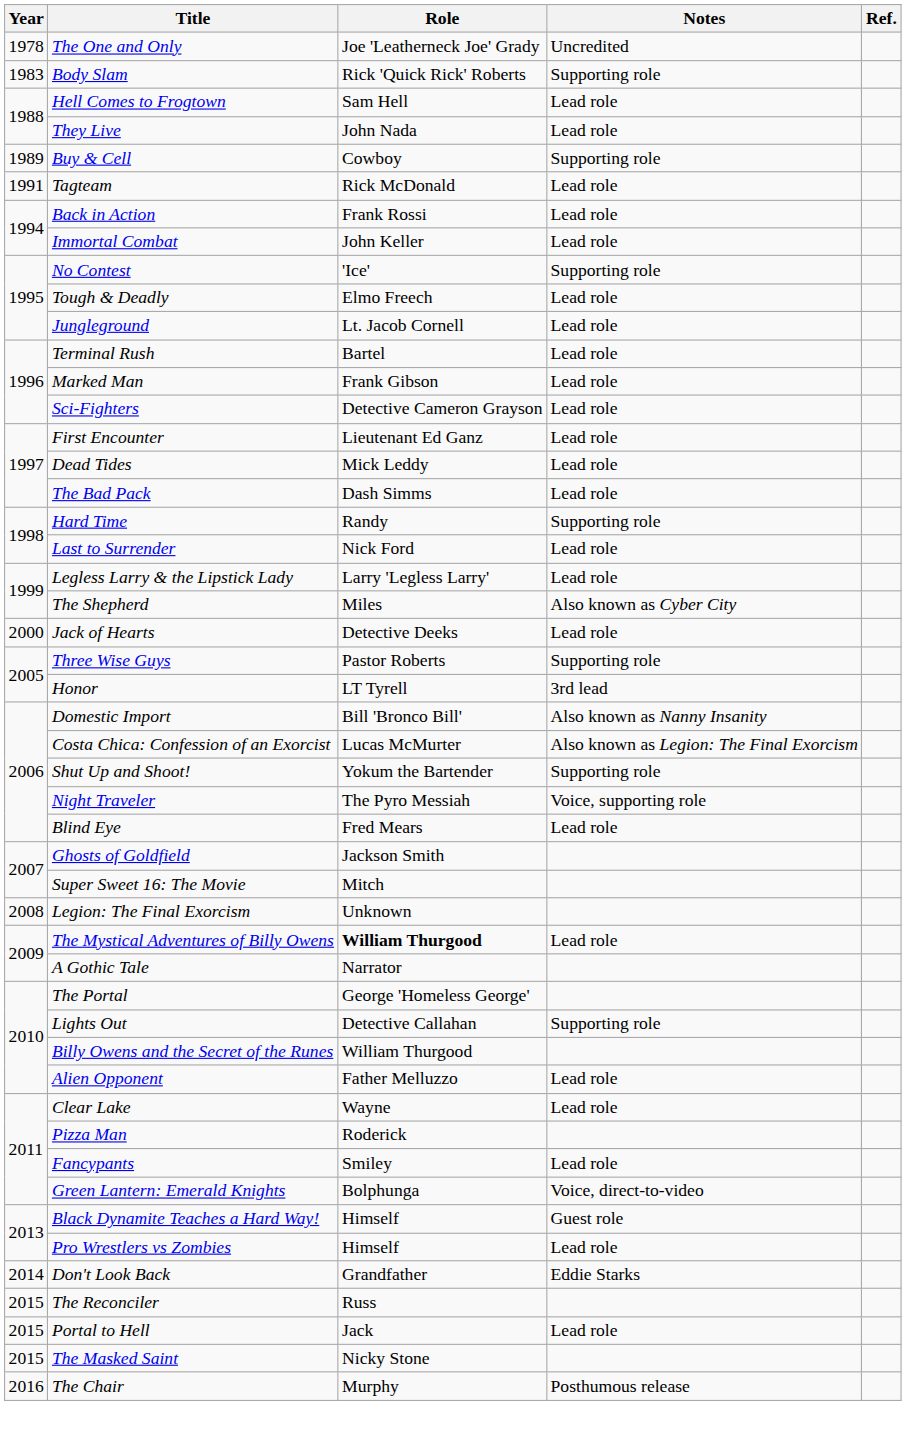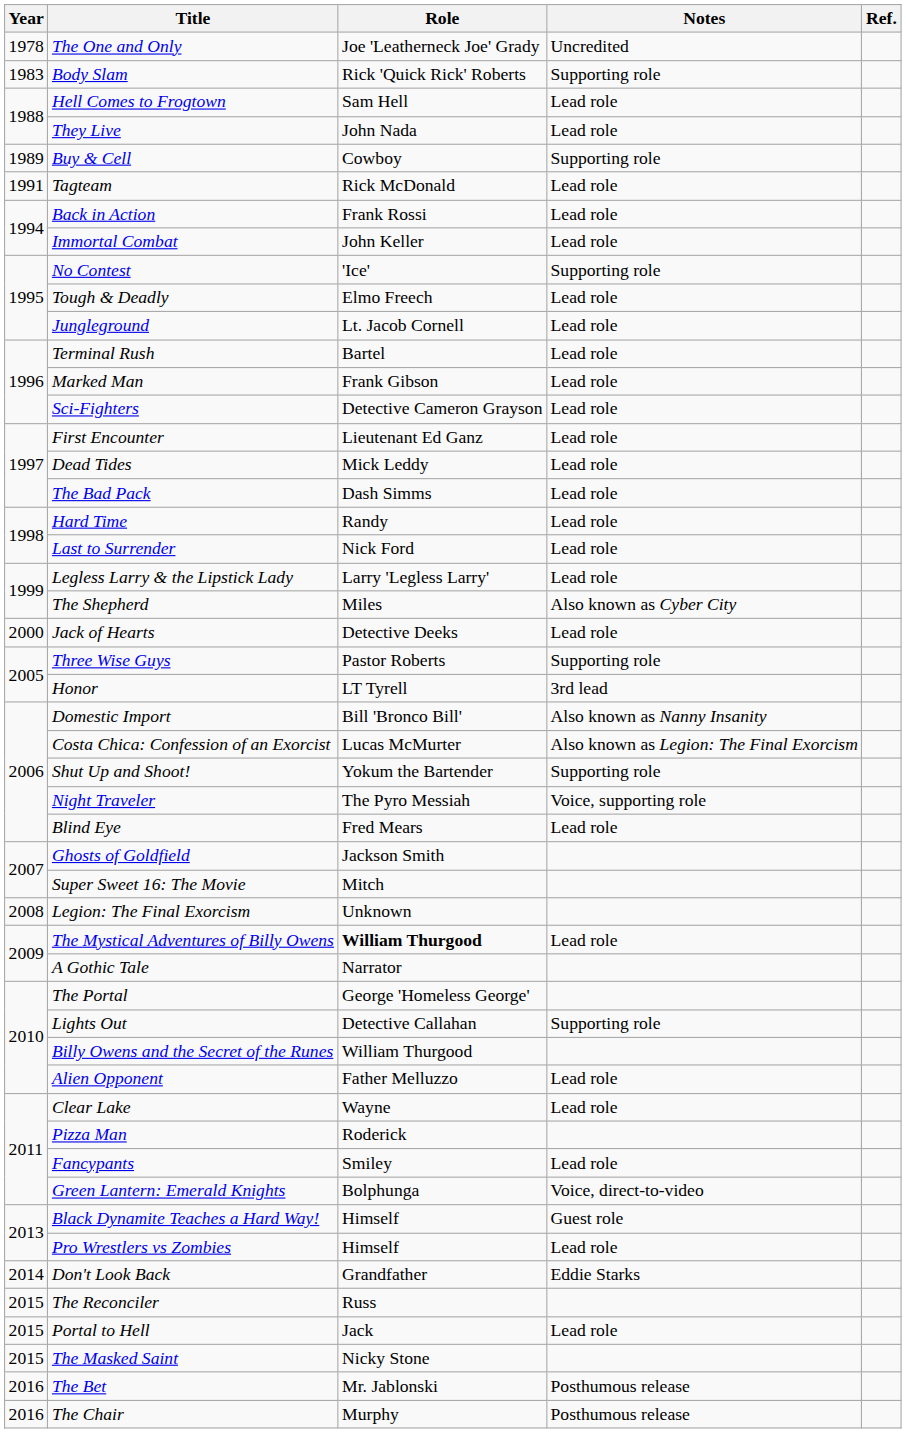 <table class="wikitable sortable">
 <tr>
 <th>Year</th>
 <th>Title</th>
 <th>Role</th>
 <th class="unsortable">Notes</th>
 <th class="unsortable">Ref.</th>
 </tr>
 <tr>
 <td>1978</td>
 <td data-sort-value="One and Only, The"><em><a href='#'>The One and Only</a></em></td>
 <td>Joe 'Leatherneck Joe' Grady</td>
 <td>Uncredited</td>
 <td></td>
 </tr>
 <tr>
 <td>1983</td>
 <td><em><a href='#'>Body Slam</a></em></td>
 <td>Rick 'Quick Rick' Roberts</td>
 <td>Supporting role</td>
 <td></td>
 </tr>
 <tr>
 <td rowspan="2">1988</td>
 <td><em><a href='#'>Hell Comes to Frogtown</a></em></td>
 <td>Sam Hell</td>
 <td>Lead role</td>
 <td></td>
 </tr>
 <tr>
 <td><em><a href='#'>They Live</a></em></td>
 <td>John Nada</td>
 <td>Lead role</td>
 <td></td>
 </tr>
 <tr>
 <td>1989</td>
 <td><em><a href='#'>Buy & Cell</a></em></td>
 <td>Cowboy</td>
 <td>Supporting role</td>
 <td></td>
 </tr>
 <tr>
 <td>1991</td>
 <td><em>Tagteam</em></td>
 <td>Rick McDonald</td>
 <td>Lead role</td>
 <td></td>
 </tr>
 <tr>
 <td rowspan="2">1994</td>
 <td><em><a href='#'>Back in Action</a></em></td>
 <td>Frank Rossi</td>
 <td>Lead role</td>
 <td></td>
 </tr>
 <tr>
 <td><em><a href='#'>Immortal Combat</a></em></td>
 <td>John Keller</td>
 <td>Lead role</td>
 <td></td>
 </tr>
 <tr>
 <td rowspan="3">1995</td>
 <td><em><a href='#'>No Contest</a></em></td>
 <td>'Ice'</td>
 <td>Supporting role</td>
 <td></td>
 </tr>
 <tr>
 <td><em>Tough & Deadly</em></td>
 <td>Elmo Freech</td>
 <td>Lead role</td>
 <td></td>
 </tr>
 <tr>
 <td><em><a href='#'>Jungleground</a></em></td>
 <td>Lt. Jacob Cornell</td>
 <td>Lead role</td>
 <td></td>
 </tr>
 <tr>
 <td rowspan="3">1996</td>
 <td><em>Terminal Rush</em></td>
 <td>Bartel</td>
 <td>Lead role</td>
 <td></td>
 </tr>
 <tr>
 <td><em>Marked Man</em></td>
 <td>Frank Gibson</td>
 <td>Lead role</td>
 <td></td>
 </tr>
 <tr>
 <td><em><a href='#'>Sci-Fighters</a></em></td>
 <td>Detective Cameron Grayson</td>
 <td>Lead role</td>
 <td></td>
 </tr>
 <tr>
 <td rowspan="3">1997</td>
 <td><em>First Encounter</em></td>
 <td>Lieutenant Ed Ganz</td>
 <td>Lead role</td>
 <td></td>
 </tr>
 <tr>
 <td><em>Dead Tides</em></td>
 <td>Mick Leddy</td>
 <td>Lead role</td>
 <td></td>
 </tr>
 <tr>
 <td data-sort-value="Bad Pack, The"><em><a href='#'>The Bad Pack</a></em></td>
 <td>Dash Simms</td>
 <td>Lead role</td>
 <td></td>
 </tr>
 <tr>
 <td rowspan="2">1998</td>
 <td><em><a href='#'>Hard Time</a></em></td>
 <td>Randy</td>
-<td>Supporting role</td>
+<td>Lead role</td>
 <td></td>
 </tr>
 <tr>
 <td><em><a href='#'>Last to Surrender</a></em></td>
 <td>Nick Ford</td>
 <td>Lead role</td>
 <td></td>
 </tr>
 <tr>
 <td rowspan="2">1999</td>
 <td><em>Legless Larry & the Lipstick Lady</em></td>
 <td>Larry 'Legless Larry'</td>
 <td>Lead role</td>
 <td></td>
 </tr>
 <tr>
 <td data-sort-value="Shepherd, The"><em>The Shepherd</em></td>
 <td>Miles</td>
 <td>Also known as <em>Cyber City</em></td>
 <td></td>
 </tr>
 <tr>
 <td>2000</td>
 <td><em>Jack of Hearts</em></td>
 <td>Detective Deeks</td>
 <td>Lead role</td>
 <td></td>
 </tr>
 <tr>
 <td rowspan="2">2005</td>
 <td><em><a href='#'>Three Wise Guys</a></em></td>
 <td>Pastor Roberts</td>
 <td>Supporting role</td>
 <td></td>
 </tr>
 <tr>
 <td><em>Honor</em></td>
 <td>LT Tyrell</td>
 <td>3rd lead</td>
 <td></td>
 </tr>
 <tr>
 <td rowspan="5">2006</td>
 <td><em>Domestic Import</em></td>
 <td>Bill 'Bronco Bill'</td>
 <td>Also known as <em>Nanny Insanity</em></td>
 <td></td>
 </tr>
 <tr>
 <td><em>Costa Chica: Confession of an Exorcist</em></td>
 <td>Lucas McMurter</td>
 <td>Also known as <em>Legion: The Final Exorcism</em></td>
 <td></td>
 </tr>
 <tr>
 <td><em>Shut Up and Shoot!</em></td>
 <td>Yokum the Bartender</td>
 <td>Supporting role</td>
 <td></td>
 </tr>
 <tr>
 <td><em><a href='#'>Night Traveler</a></em></td>
 <td>The Pyro Messiah</td>
 <td>Voice, supporting role</td>
 <td></td>
 </tr>
 <tr>
 <td><em>Blind Eye</em></td>
 <td>Fred Mears</td>
 <td>Lead role</td>
 <td></td>
 </tr>
 <tr>
 <td rowspan="2">2007</td>
 <td><em><a href='#'>Ghosts of Goldfield</a></em></td>
 <td>Jackson Smith</td>
 <td></td>
 <td></td>
 </tr>
 <tr>
 <td><em>Super Sweet 16: The Movie</em></td>
 <td>Mitch</td>
 <td></td>
 <td></td>
 </tr>
 <tr>
 <td>2008</td>
 <td><em>Legion: The Final Exorcism</em></td>
 <td>Unknown</td>
 <td></td>
 <td></td>
 </tr>
 <tr>
 <td rowspan="2">2009</td>
 <td data-sort-value="Mystical Adventures of Billy Owens, The"><em><a href='#'>The Mystical Adventures of Billy Owens</a></em></td>
 <td><strong>William Thurgood</strong></td>
 <td>Lead role</td>
 <td></td>
 </tr>
 <tr>
 <td data-sort-value="Gothic Tale, A"><em>A Gothic Tale</em></td>
 <td>Narrator</td>
 <td></td>
 <td></td>
 </tr>
 <tr>
 <td rowspan="4">2010</td>
 <td data-sort-value="Portal, The"><em>The Portal</em></td>
 <td>George 'Homeless George'</td>
 <td></td>
 <td></td>
 </tr>
 <tr>
 <td><em>Lights Out</em></td>
 <td>Detective Callahan</td>
 <td>Supporting role</td>
 <td></td>
 </tr>
 <tr>
 <td><em><a href='#'>Billy Owens and the Secret of the Runes</a></em></td>
 <td>William Thurgood</td>
 <td></td>
 <td></td>
 </tr>
 <tr>
 <td><em><a href='#'>Alien Opponent</a></em></td>
 <td>Father Melluzzo</td>
 <td>Lead role</td>
 <td></td>
 </tr>
 <tr>
 <td rowspan="4">2011</td>
 <td><em>Clear Lake</em></td>
 <td>Wayne</td>
 <td>Lead role</td>
 <td></td>
 </tr>
 <tr>
 <td><em><a href='#'>Pizza Man</a></em></td>
 <td>Roderick</td>
 <td></td>
 <td></td>
 </tr>
 <tr>
 <td><em><a href='#'>Fancypants</a></em></td>
 <td>Smiley</td>
 <td>Lead role</td>
 <td></td>
 </tr>
 <tr>
 <td><em><a href='#'>Green Lantern: Emerald Knights</a></em></td>
 <td>Bolphunga</td>
 <td>Voice, direct-to-video</td>
 <td></td>
 </tr>
 <tr>
 <td rowspan="2">2013</td>
 <td><em><a href='#'>Black Dynamite Teaches a Hard Way!</a></em></td>
 <td>Himself</td>
 <td>Guest role</td>
 <td></td>
 </tr>
 <tr>
 <td><em><a href='#'>Pro Wrestlers vs Zombies</a></em></td>
 <td>Himself</td>
 <td>Lead role</td>
 <td></td>
 </tr>
 <tr>
 <td>2014</td>
 <td><em>Don't Look Back</em></td>
 <td>Grandfather</td>
 <td>Eddie Starks</td>
 <td></td>
 </tr>
 <tr>
 <td>2015</td>
 <td data-sort-value="Reconciler, The"><em>The Reconciler</em></td>
 <td>Russ</td>
 <td></td>
 <td></td>
 </tr>
 <tr>
 <td>2015</td>
 <td><em>Portal to Hell</em></td>
 <td>Jack</td>
 <td>Lead role</td>
 <td></td>
 </tr>
 <tr>
 <td>2015</td>
 <td data-sort-value="Masked Saint, The"><em><a href='#'>The Masked Saint</a></em></td>
 <td>Nicky Stone</td>
 <td></td>
 <td></td>
 </tr>
 <tr>
 <td>2016</td>
+<td data-sort-value="Bet, The"><em><a href='#'>The Bet</a></em></td>
+<td>Mr. Jablonski</td>
+<td>Posthumous release</td>
+<td></td>
+</tr>
+<tr>
+<td>2016</td>
 <td data-sort-value="Chair, The"><em>The Chair</em></td>
 <td>Murphy</td>
 <td>Posthumous release</td>
 <td></td>
 </tr>
 </table>
